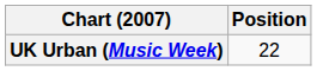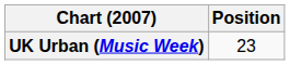 <table class="wikitable plainrowheaders" style="text-align:center">
 <tr>
 <th>Chart (2007)</th>
 <th>Position</th>
 </tr>
 <tr>
 <th scope="row">UK Urban (<em><a href='#'>Music Week</a></em>)</th>
-<td>22</td>
+<td>23</td>
 </tr>
 </table>
